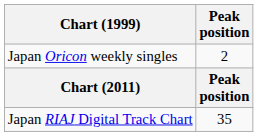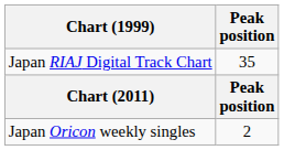 <table class="wikitable sortable">
 <tr>
 <th>Chart (1999)</th>
 <th>Peak<br>position</th>
 </tr>
 <tr>
-<td>Japan <em><a href='#'>Oricon</a></em> weekly singles</td>
-<td align="center">2</td>
+<td>Japan <a href='#'><em>RIAJ</em> Digital Track Chart</a></td>
+<td align="center">35</td>
 </tr>
 <tr>
 <th>Chart (2011)</th>
 <th>Peak<br>position</th>
 </tr>
 <tr>
-<td>Japan <a href='#'><em>RIAJ</em> Digital Track Chart</a></td>
-<td align="center">35</td>
+<td>Japan <em><a href='#'>Oricon</a></em> weekly singles</td>
+<td align="center">2</td>
 </tr>
 </table>
